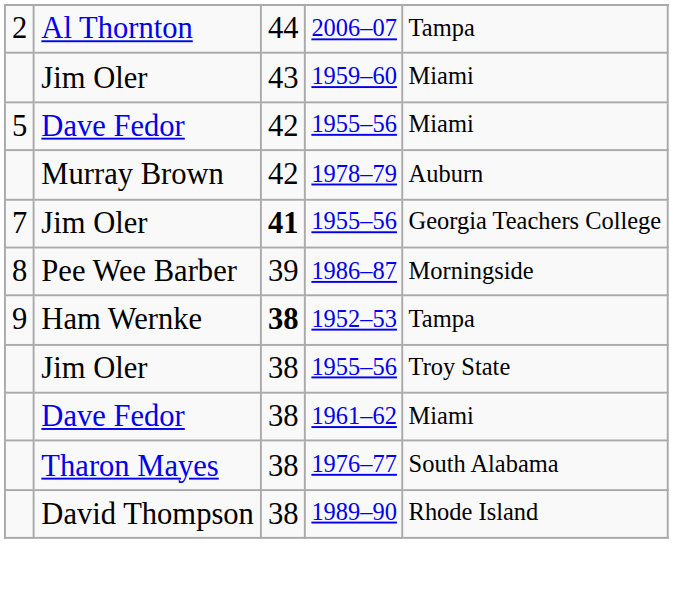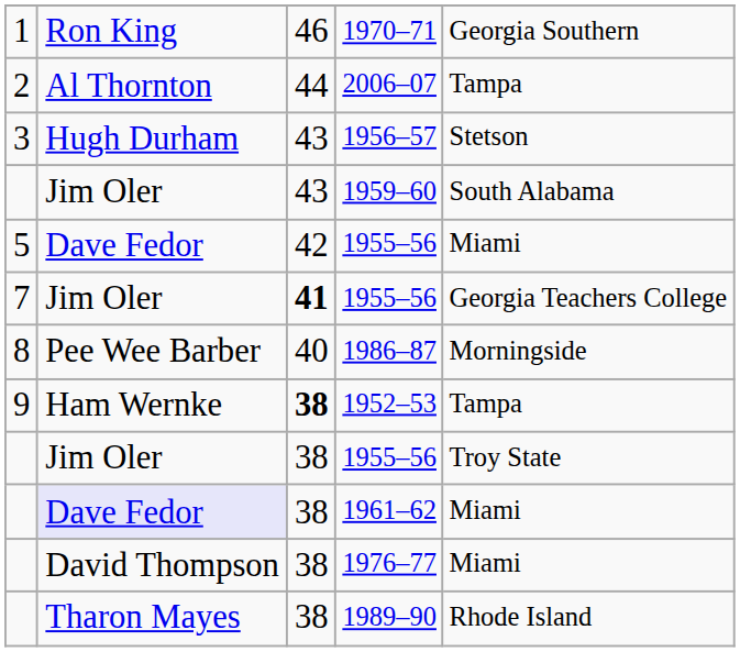 <table class="wikitable">
 <tr>
+</tr>
+<tr>
+<td>1</td>
+<td><a href='#'>Ron King</a></td>
+<td>46</td>
+<td style="font-size:80%;"><a href='#'>1970–71</a></td>
+<td style="font-size:80%;">Georgia Southern</td>
 </tr>
 <tr>
 <td>2</td>
 <td><a href='#'>Al Thornton</a></td>
 <td>44</td>
 <td style="font-size:80%;"><a href='#'>2006–07</a></td>
 <td style="font-size:80%;">Tampa</td>
 </tr>
 <tr>
+<td>3</td>
+<td><a href='#'>Hugh Durham</a></td>
+<td>43</td>
+<td style="font-size:80%;"><a href='#'>1956–57</a></td>
+<td style="font-size:80%;">Stetson</td>
+</tr>
+<tr>
 <td></td>
 <td>Jim Oler</td>
 <td>43</td>
 <td style="font-size:80%;"><a href='#'>1959–60</a></td>
-<td style="font-size:80%;">Miami</td>
+<td style="font-size:80%;">South Alabama</td>
 </tr>
 <tr>
 <td>5</td>
 <td><a href='#'>Dave Fedor</a></td>
 <td>42</td>
 <td style="font-size:80%;"><a href='#'>1955–56</a></td>
 <td style="font-size:80%;">Miami</td>
-</tr>
-<tr>
-<td></td>
-<td>Murray Brown</td>
-<td>42</td>
-<td style="font-size:80%;"><a href='#'>1978–79</a></td>
-<td style="font-size:80%;">Auburn</td>
 </tr>
 <tr>
 <td>7</td>
 <td>Jim Oler</td>
 <td><strong>41</strong></td>
 <td style="font-size:80%;"><a href='#'>1955–56</a></td>
 <td style="font-size:80%;">Georgia Teachers College</td>
 </tr>
 <tr>
 <td>8</td>
 <td>Pee Wee Barber</td>
-<td>39</td>
+<td>40</td>
 <td style="font-size:80%;"><a href='#'>1986–87</a></td>
 <td style="font-size:80%;">Morningside</td>
 </tr>
 <tr>
 <td>9</td>
 <td>Ham Wernke</td>
 <td><strong>38</strong></td>
 <td style="font-size:80%;"><a href='#'>1952–53</a></td>
 <td style="font-size:80%;">Tampa</td>
 </tr>
 <tr>
 <td></td>
 <td>Jim Oler</td>
 <td>38</td>
 <td style="font-size:80%;"><a href='#'>1955–56</a></td>
 <td style="font-size:80%;">Troy State</td>
 </tr>
 <tr>
 <td></td>
-<td><a href='#'>Dave Fedor</a></td>
+<td style="background: lavender;"><a href='#'>Dave Fedor</a></td>
 <td>38</td>
 <td style="font-size:80%;"><a href='#'>1961–62</a></td>
 <td style="font-size:80%;">Miami</td>
 </tr>
 <tr>
 <td></td>
-<td><a href='#'>Tharon Mayes</a></td>
+<td>David Thompson</td>
 <td>38</td>
 <td style="font-size:80%;"><a href='#'>1976–77</a></td>
-<td style="font-size:80%;">South Alabama</td>
+<td style="font-size:80%;">Miami</td>
 </tr>
 <tr>
 <td></td>
-<td>David Thompson</td>
+<td><a href='#'>Tharon Mayes</a></td>
 <td>38</td>
 <td style="font-size:80%;"><a href='#'>1989–90</a></td>
 <td style="font-size:80%;">Rhode Island</td>
 </tr>
 </table>
